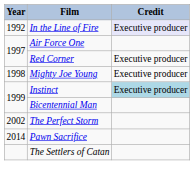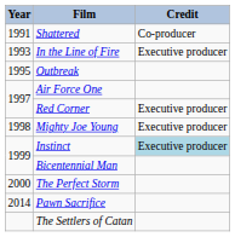 <table class="wikitable" style="font-size:95%;">
 <tr>
 <th style="background:#B0C4DE;">Year</th>
 <th style="background:#B0C4DE;">Film</th>
 <th style="background:#B0C4DE;">Credit</th>
 </tr>
 <tr>
-<td>1992</td>
+<td>1991</td>
+<td><em><a href='#'>Shattered</a></em></td>
+<td>Co-producer</td>
+</tr>
+<tr>
+<td>1993</td>
 <td><em><a href='#'>In the Line of Fire</a></em></td>
-<td style="background: lavender;">Executive producer</td>
+<td>Executive producer</td>
+</tr>
+<tr>
+<td>1995</td>
+<td><em><a href='#'>Outbreak</a></em></td>
+<td></td>
 </tr>
 <tr>
 <td rowspan=2>1997</td>
 <td><em><a href='#'>Air Force One</a></em></td>
 <td></td>
 </tr>
 <tr>
 <td><em><a href='#'>Red Corner</a></em></td>
 <td>Executive producer</td>
 </tr>
 <tr>
 <td>1998</td>
 <td><em><a href='#'>Mighty Joe Young</a></em></td>
 <td>Executive producer</td>
 </tr>
 <tr>
 <td rowspan=2>1999</td>
 <td><em><a href='#'>Instinct</a></em></td>
 <td style="background: lightblue;">Executive producer</td>
 </tr>
 <tr>
 <td><em><a href='#'>Bicentennial Man</a></em></td>
 <td></td>
 </tr>
 <tr>
-<td>2002</td>
+<td>2000</td>
 <td><em><a href='#'>The Perfect Storm</a></em></td>
 <td></td>
 </tr>
 <tr>
 <td>2014</td>
 <td><em><a href='#'>Pawn Sacrifice</a></em></td>
 <td></td>
 </tr>
 <tr>
 <td></td>
 <td><em>The Settlers of Catan</em></td>
 <td></td>
 </tr>
 </table>
